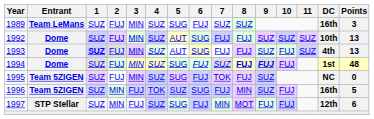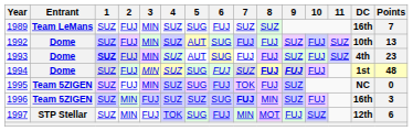 <table class="wikitable" style="text-align:center; font-size:85%">
 <tr>
 <th>Year</th>
 <th>Entrant</th>
 <th>1</th>
 <th>2</th>
 <th>3</th>
 <th>4</th>
 <th>5</th>
 <th>6</th>
 <th>7</th>
 <th>8</th>
 <th>9</th>
 <th>10</th>
 <th>11</th>
 <th>DC</th>
 <th>Points</th>
 </tr>
 <tr>
 <td><a href='#'>1989</a></td>
 <th nowrap><a href='#'>Team LeMans</a></th>
 <td><a href='#'>SUZ</a></td>
 <td><a href='#'>FUJ</a></td>
 <td><a href='#'>MIN</a></td>
 <td><a href='#'>SUZ</a></td>
 <td><a href='#'>SUG</a></td>
 <td><a href='#'>FUJ</a></td>
 <td><a href='#'>SUZ</a></td>
 <td style="background:#DFFFDF;"><a href='#'>SUZ</a><br></td>
 <td colspan=3></td>
 <th>16th</th>
-<th>3</th>
+<th>7</th>
 </tr>
 <tr>
 <td><a href='#'>1992</a></td>
 <th nowrap><a href='#'>Dome</a></th>
 <td style="background:#CFCFFF;"><a href='#'>SUZ</a><br></td>
 <td style="background:#EFCFFF;"><a href='#'>FUJ</a><br></td>
 <td style="background:#DFFFDF;"><a href='#'>MIN</a><br></td>
 <td style="background:#CFCFFF;"><a href='#'>SUZ</a><br></td>
 <td style="background:#FFFFBF;"><a href='#'>AUT</a><br></td>
 <td style="background:#DFFFDF;"><a href='#'>SUG</a><br></td>
 <td style="background:#CFCFFF;"><a href='#'>FUJ</a><br></td>
 <td style="background:#DFFFDF;"><a href='#'>FUJ</a><br></td>
 <td style="background:#EFCFFF;"><a href='#'>SUZ</a><br></td>
-<td style="background:#CFCFFF;"><a href='#'>SUZ</a><br></td>
+<td style="background:#CFCFFF;"><a href='#'>FUJ</a><br></td>
 <td style="background:#EFCFFF;"><a href='#'>SUZ</a><br></td>
 <th>10th</th>
 <th>13</th>
 </tr>
 <tr>
 <td><a href='#'>1993</a></td>
 <th nowrap><a href='#'>Dome</a></th>
 <td style="background:#CFCFFF;"><strong><a href='#'>SUZ</a></strong><br></td>
 <td style="background:#DFDFDF;"><a href='#'>FUJ</a><br></td>
 <td style="background:#EFCFFF;"><a href='#'>MIN</a><br></td>
 <td style="background:#DFFFDF;"><em><a href='#'>SUZ</a></em><br></td>
 <td style="background:#FFFFFF;"><a href='#'>AUT</a><br></td>
 <td style="background:#FFFFBF;"><a href='#'>SUG</a><br></td>
 <td style="background:#FFFFFF;"><a href='#'>FUJ</a><br></td>
 <td style="background:#EFCFFF;"><a href='#'>FUJ</a><br></td>
 <td style="background:#DFFFDF;"><a href='#'>SUZ</a><br></td>
 <td style="background:#DFFFDF;"><a href='#'>FUJ</a><br></td>
 <td style="background:#CFCFFF;"><a href='#'>SUZ</a><br></td>
 <th>4th</th>
-<th>13</th>
+<th>23</th>
 </tr>
 <tr>
 <td><a href='#'>1994</a></td>
 <th nowrap><a href='#'>Dome</a></th>
 <td style="background:#DFDFDF;"><a href='#'>SUZ</a><br></td>
 <td style="background:#DFFFDF;"><a href='#'>FUJ</a><br></td>
 <td style="background:#FFFFBF;"><em><a href='#'>MIN</a></em><br></td>
 <td style="background:#FFFFBF;"><em><a href='#'>SUZ</a></em><br></td>
 <td style="background:#DFFFDF;"><a href='#'>SUG</a><br></td>
 <td style="background:#DFFFDF;"><em><a href='#'>FUJ</a></em><br></td>
 <td style="background:#DFDFDF;"><em><a href='#'>SUZ</a></em><br></td>
 <td style="background:#FFFFBF;"><strong><a href='#'>FUJ</a></strong><br></td>
 <td style="background:#DFDFDF;"><strong><em><a href='#'>FUJ</a></em></strong><br></td>
 <td style="background:#EFCFFF;"><a href='#'>FUJ</a><br></td>
 <td></td>
 <td style="background:#FFFFBF;"><strong>1st</strong></td>
 <td style="background:#FFFFBF;"><strong>48</strong></td>
 </tr>
 <tr>
 <td><a href='#'>1995</a></td>
 <th nowrap><a href='#'>Team 5ZIGEN</a></th>
 <td style="background:#EFCFFF;"><a href='#'>SUZ</a><br></td>
 <td style="background:#FFFFFF;"><a href='#'>FUJ</a><br></td>
 <td style="background:#EFCFFF;"><a href='#'>MIN</a><br></td>
 <td style="background:#CFCFFF;"><a href='#'>SUZ</a><br></td>
 <td style="background:#EFCFFF;"><a href='#'>SUG</a><br></td>
 <td style="background:#CFCFFF;"><a href='#'>FUJ</a><br></td>
 <td style="background:#EFCFFF;"><a href='#'>TOK</a><br></td>
 <td style="background:#EFCFFF;"><a href='#'>FUJ</a><br></td>
 <td style="background:#CFCFFF;"><a href='#'>SUZ</a><br></td>
 <td colspan=2></td>
 <th>NC</th>
 <th>0</th>
 </tr>
 <tr>
 <td><a href='#'>1996</a></td>
 <th nowrap><a href='#'>Team 5ZIGEN</a></th>
 <td style="background:#CFCFFF;"><a href='#'>SUZ</a><br></td>
 <td style="background:#DFFFDF;"><a href='#'>MIN</a><br></td>
 <td style="background:#CFCFFF;"><a href='#'>FUJ</a><br></td>
-<td style="background:#CFCFFF;"><a href='#'>TOK</a><br></td>
+<td style="background:#CFCFFF;"><a href='#'>SUZ</a><br></td>
 <td style="background:#CFCFFF;"><a href='#'>SUZ</a><br></td>
 <td style="background:#CFCFFF;"><a href='#'>SUG</a><br></td>
-<td style="background:#CFCFFF;"><a href='#'>FUJ</a><br></td>
+<td style="background:#CFCFFF;"><strong><a href='#'>FUJ</a><br></strong></td>
 <td style="background:#EFCFFF;"><a href='#'>MIN</a><br></td>
 <td style="background:#CFCFFF;"><a href='#'>SUZ</a><br></td>
 <td style="background:#EFCFFF;"><a href='#'>FUJ</a><br></td>
 <td></td>
 <th>16th</th>
-<th>5</th>
+<th>3</th>
 </tr>
 <tr>
 <td><a href='#'>1997</a></td>
 <th nowrap>STP Stellar</th>
 <td><a href='#'>SUZ</a></td>
 <td><a href='#'>MIN</a></td>
 <td><a href='#'>FUJ</a></td>
-<td style="background:#CFCFFF;"><a href='#'>SUZ</a><br></td>
+<td style="background:#CFCFFF;"><a href='#'>TOK</a><br></td>
 <td style="background:#DFFFDF;"><a href='#'>SUG</a><br></td>
 <td style="background:#CFCFFF;"><a href='#'>FUJ</a><br></td>
 <td style="background:#DFFFDF;"><a href='#'>MIN</a><br></td>
 <td style="background:#EFCFFF;"><a href='#'>MOT</a><br></td>
 <td style="background:#DFFFDF;"><a href='#'>FUJ</a><br></td>
-<td style="background:#CFCFFF;"><a href='#'>FUJ</a><br></td>
+<td style="background:#CFCFFF;"><a href='#'>SUZ</a><br></td>
 <td></td>
 <th>12th</th>
 <th>6</th>
 </tr>
 <tr>
 <th colspan="15"></th>
 </tr>
 </table>
